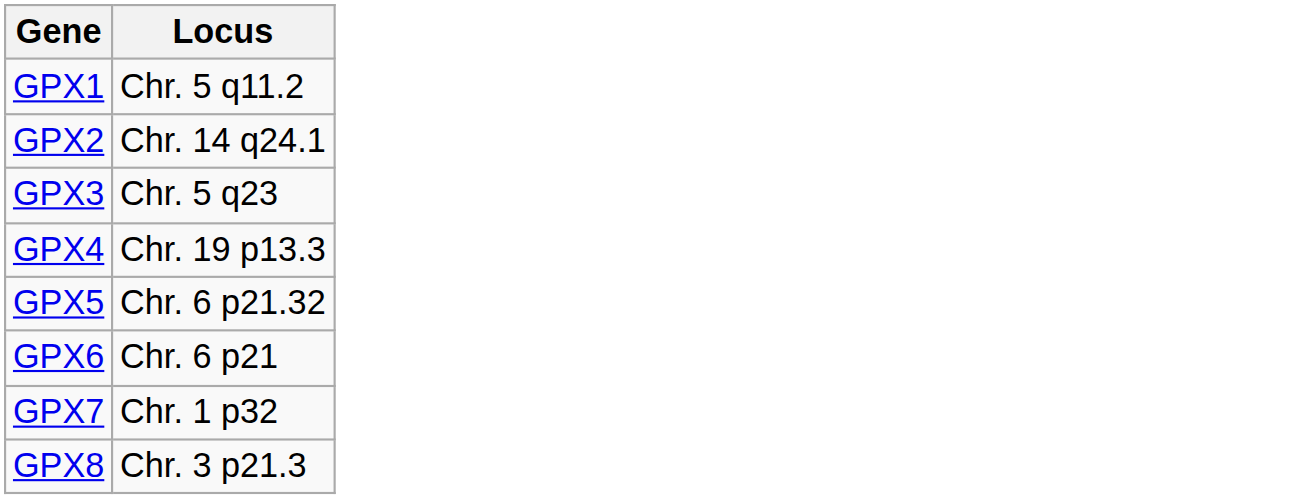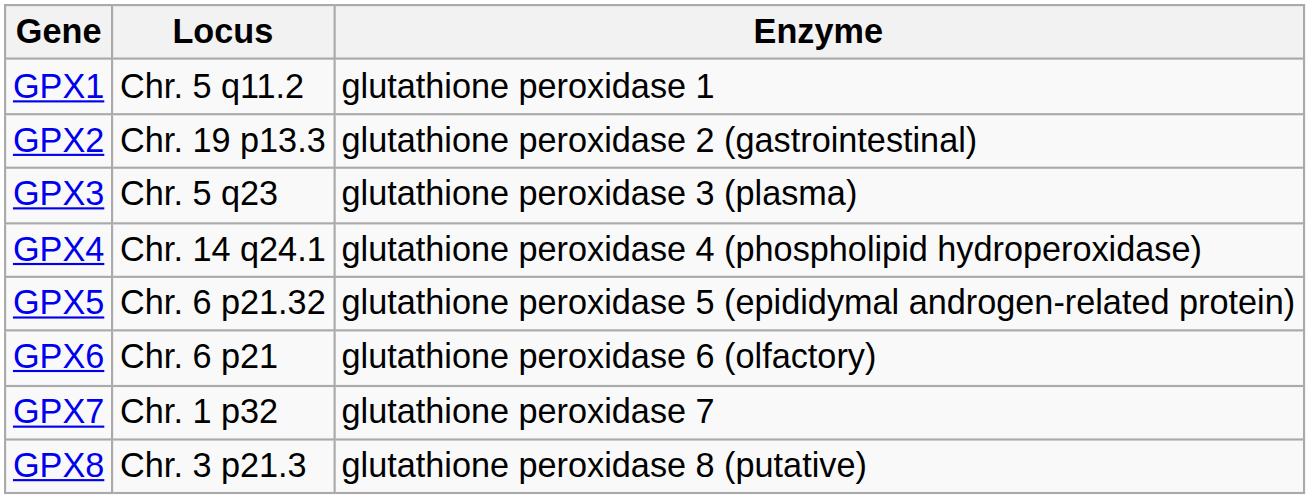 <table class="wikitable">
 <tr>
 <th>Gene</th>
 <th>Locus</th>
+<th>Enzyme</th>
 </tr>
 <tr>
 <td><a href='#'>GPX1</a></td>
 <td>Chr. 5 q11.2</td>
+<td>glutathione peroxidase 1</td>
 </tr>
 <tr>
 <td><a href='#'>GPX2</a></td>
-<td>Chr. 14 q24.1</td>
+<td>Chr. 19 p13.3</td>
+<td>glutathione peroxidase 2 (gastrointestinal)</td>
 </tr>
 <tr>
 <td><a href='#'>GPX3</a></td>
 <td>Chr. 5 q23</td>
+<td>glutathione peroxidase 3  (plasma)</td>
 </tr>
 <tr>
 <td><a href='#'>GPX4</a></td>
-<td>Chr. 19 p13.3</td>
+<td>Chr. 14 q24.1</td>
+<td>glutathione peroxidase 4 (phospholipid hydroperoxidase)</td>
 </tr>
 <tr>
 <td><a href='#'>GPX5</a></td>
 <td>Chr. 6 p21.32</td>
+<td>glutathione peroxidase 5 (epididymal androgen-related protein)</td>
 </tr>
 <tr>
 <td><a href='#'>GPX6</a></td>
 <td>Chr. 6 p21</td>
+<td>glutathione peroxidase 6 (olfactory)</td>
 </tr>
 <tr>
 <td><a href='#'>GPX7</a></td>
 <td>Chr. 1 p32</td>
+<td>glutathione peroxidase 7</td>
 </tr>
 <tr>
 <td><a href='#'>GPX8</a></td>
 <td>Chr. 3 p21.3</td>
+<td>glutathione peroxidase 8 (putative)</td>
 </tr>
 </table>
